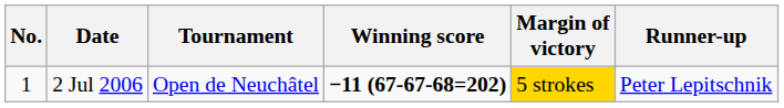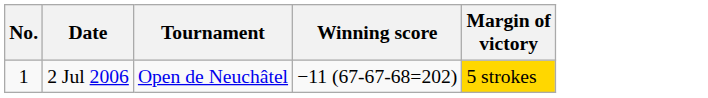 <table class="wikitable" style="font-size:95%;">
 <tr>
 <th>No.</th>
 <th>Date</th>
 <th>Tournament</th>
 <th>Winning score</th>
 <th>Margin of<br>victory</th>
-<th>Runner-up</th>
 </tr>
 <tr>
 <td align=center>1</td>
 <td align=right>2 Jul <a href='#'>2006</a></td>
 <td><a href='#'>Open de Neuchâtel</a></td>
-<td><strong>−11 (67-67-68=202)</strong></td>
+<td>−11 (67-67-68=202)</td>
 <td style="background: gold;">5 strokes</td>
-<td> <a href='#'>Peter Lepitschnik</a></td>
 </tr>
 </table>
